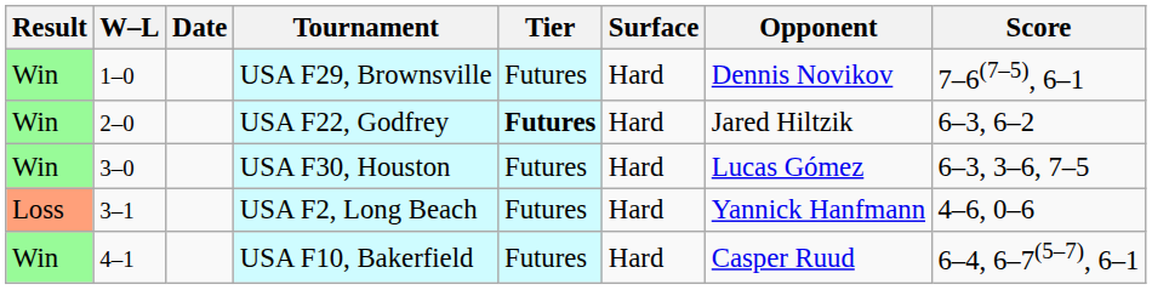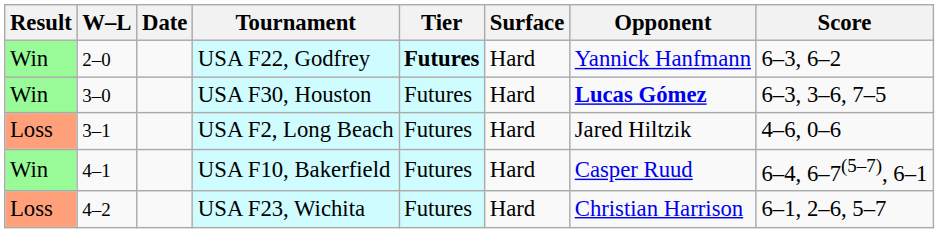 <table class="sortable wikitable">
 <tr>
 <th>Result</th>
 <th class="unsortable">W–L</th>
 <th>Date</th>
 <th>Tournament</th>
 <th>Tier</th>
 <th>Surface</th>
 <th>Opponent</th>
 <th class="unsortable">Score</th>
 </tr>
 <tr>
 <td bgcolor=98FB98>Win</td>
-<td><small>1–0</small></td>
-<td></td>
-<td style="background:#cffcff;">USA F29, Brownsville</td>
-<td style="background:#cffcff;">Futures</td>
-<td>Hard</td>
-<td> <a href='#'>Dennis Novikov</a></td>
-<td>7–6<sup>(7–5)</sup>, 6–1</td>
-</tr>
-<tr>
-<td bgcolor=98FB98>Win</td>
 <td><small>2–0</small></td>
 <td></td>
 <td style="background:#cffcff;">USA F22, Godfrey</td>
 <td style="background:#cffcff;"><strong>Futures</strong></td>
 <td>Hard</td>
-<td> Jared Hiltzik</td>
+<td> <a href='#'>Yannick Hanfmann</a></td>
 <td>6–3, 6–2</td>
 </tr>
 <tr>
 <td bgcolor=98FB98>Win</td>
 <td><small>3–0</small></td>
 <td></td>
 <td style="background:#cffcff;">USA F30, Houston</td>
 <td style="background:#cffcff;">Futures</td>
 <td>Hard</td>
-<td> <a href='#'>Lucas Gómez</a></td>
+<td><strong> <a href='#'>Lucas Gómez</a></strong></td>
 <td>6–3, 3–6, 7–5</td>
 </tr>
 <tr>
 <td bgcolor=FFA07A>Loss</td>
 <td><small>3–1</small></td>
 <td></td>
 <td style="background:#cffcff;">USA F2, Long Beach</td>
 <td style="background:#cffcff;">Futures</td>
 <td>Hard</td>
-<td> <a href='#'>Yannick Hanfmann</a></td>
+<td> Jared Hiltzik</td>
 <td>4–6, 0–6</td>
 </tr>
 <tr>
 <td bgcolor=98FB98>Win</td>
 <td><small>4–1</small></td>
 <td></td>
 <td style="background:#cffcff;">USA F10, Bakerfield</td>
 <td style="background:#cffcff;">Futures</td>
 <td>Hard</td>
 <td> <a href='#'>Casper Ruud</a></td>
 <td>6–4, 6–7<sup>(5–7)</sup>, 6–1</td>
 </tr>
+<tr>
+<td bgcolor=FFA07A>Loss</td>
+<td><small>4–2</small></td>
+<td></td>
+<td style="background:#cffcff;">USA F23, Wichita</td>
+<td style="background:#cffcff;">Futures</td>
+<td>Hard</td>
+<td> <a href='#'>Christian Harrison</a></td>
+<td>6–1, 2–6, 5–7</td>
+</tr>
 </table>
